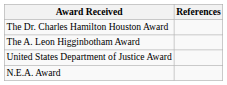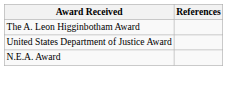 <table class="wikitable">
 <tr>
 <th>Award Received</th>
 <th>References</th>
-</tr>
-<tr>
-<td>The Dr. Charles Hamilton Houston Award</td>
-<td></td>
 </tr>
 <tr>
 <td>The A. Leon Higginbotham Award</td>
 <td></td>
 </tr>
 <tr>
 <td>United States Department of Justice Award</td>
 <td></td>
 </tr>
 <tr>
 <td>N.E.A. Award</td>
 <td></td>
 </tr>
 </table>
